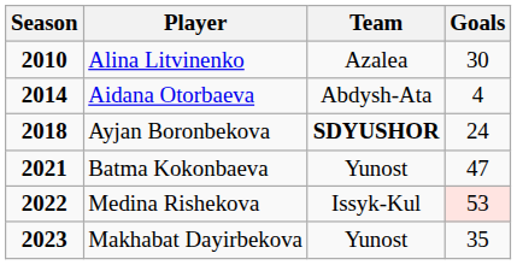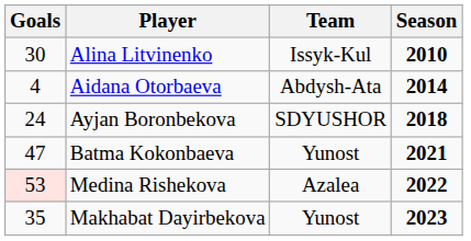 <table class=wikitable style="text-align:center;">
 <tr>
-<th>Season</th>
+<th>Goals</th>
 <th>Player</th>
 <th>Team</th>
-<th>Goals</th>
+<th>Season</th>
 </tr>
 <tr>
+<td>30</td>
+<td align=left> <a href='#'>Alina Litvinenko</a></td>
+<td>Issyk-Kul</td>
 <td><strong>2010</strong></td>
-<td align=left> <a href='#'>Alina Litvinenko</a></td>
-<td>Azalea</td>
-<td>30</td>
 </tr>
 <tr>
-<td><strong>2014</strong></td>
+<td>4</td>
 <td align=left> <a href='#'>Aidana Otorbaeva</a></td>
 <td>Abdysh-Ata</td>
-<td>4</td>
+<td><strong>2014</strong></td>
 </tr>
 <tr>
+<td>24</td>
+<td align=left> Ayjan Boronbekova</td>
+<td>SDYUSHOR</td>
 <td><strong>2018</strong></td>
-<td align=left> Ayjan Boronbekova</td>
-<td><strong>SDYUSHOR</strong></td>
-<td>24</td>
 </tr>
 <tr>
-<td><strong>2021</strong></td>
+<td>47</td>
 <td align=left> Batma Kokonbaeva</td>
 <td>Yunost</td>
-<td>47</td>
+<td><strong>2021</strong></td>
 </tr>
 <tr>
+<td bgcolor=mistyrose>53</td>
+<td align=left> Medina Rishekova</td>
+<td>Azalea</td>
 <td><strong>2022</strong></td>
-<td align=left> Medina Rishekova</td>
-<td>Issyk-Kul</td>
-<td bgcolor=mistyrose>53</td>
 </tr>
 <tr>
-<td><strong>2023</strong></td>
+<td>35</td>
 <td align=left> Makhabat Dayirbekova</td>
 <td>Yunost</td>
-<td>35</td>
+<td><strong>2023</strong></td>
 </tr>
 </table>
